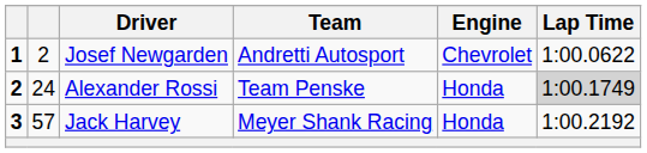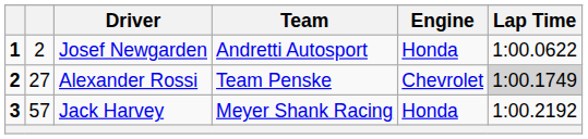 <table class="wikitable" style="font-size:95%;">
 <tr>
 </tr>
 <tr>
 <th></th>
 <th></th>
 <th>Driver</th>
 <th>Team</th>
 <th>Engine</th>
 <th>Lap Time</th>
 </tr>
 <tr>
 <td style="text-align:center;"><strong>1</strong></td>
 <td style="text-align:center;">2</td>
 <td> <a href='#'>Josef Newgarden</a></td>
 <td><a href='#'>Andretti Autosport</a></td>
-<td><a href='#'>Chevrolet</a></td>
+<td><a href='#'>Honda</a></td>
 <td>1:00.0622</td>
 </tr>
 <tr>
 <td style="text-align:center;"><strong>2</strong></td>
-<td style="text-align:center;">24</td>
+<td style="text-align:center;">27</td>
 <td> <a href='#'>Alexander Rossi</a></td>
 <td><a href='#'>Team Penske</a></td>
-<td><a href='#'>Honda</a></td>
+<td><a href='#'>Chevrolet</a></td>
 <td style="background: lightgrey;">1:00.1749</td>
 </tr>
 <tr>
 <td style="text-align:center;"><strong>3</strong></td>
 <td style="text-align:center;">57</td>
 <td> <a href='#'>Jack Harvey</a></td>
 <td><a href='#'>Meyer Shank Racing</a></td>
 <td><a href='#'>Honda</a></td>
 <td>1:00.2192</td>
 </tr>
 <tr>
 <th colspan=6></th>
 </tr>
 </table>
